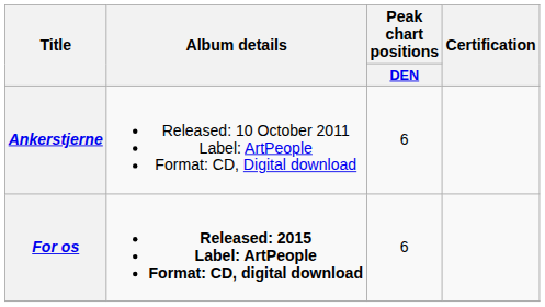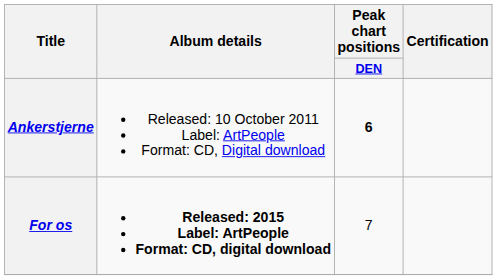 <table class="wikitable plainrowheaders" style="text-align:center;" border="1">
 <tr>
 <th scope="col" rowspan="2">Title</th>
 <th scope="col" rowspan="2">Album details</th>
 <th scope="col" colspan="1">Peak chart positions</th>
 <th scope="col" rowspan="2">Certification</th>
 </tr>
 <tr>
 <th style="width:4em;font-size:90%"><a href='#'>DEN</a><br></th>
 </tr>
 <tr>
 <th scope="row"><strong><em><a href='#'>Ankerstjerne</a></em></strong></th>
 <td><br><ul><li>Released: 10 October 2011</li><li>Label: <a href='#'>ArtPeople</a></li><li>Format: CD, <a href='#'>Digital download</a></li></ul></td>
-<td>6</td>
+<td><strong>6</strong></td>
 <td></td>
 </tr>
 <tr>
 <th scope="row"><strong><em><a href='#'>For os</a></em></strong></th>
 <td><strong><br><ul><li>Released: 2015</li><li>Label: ArtPeople</li><li>Format: CD, digital download</li></ul></strong></td>
-<td>6</td>
+<td>7</td>
 <td></td>
 </tr>
 <tr>
 </tr>
 </table>
